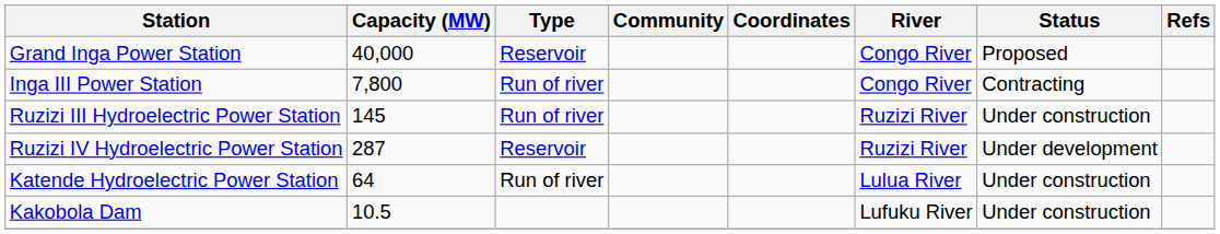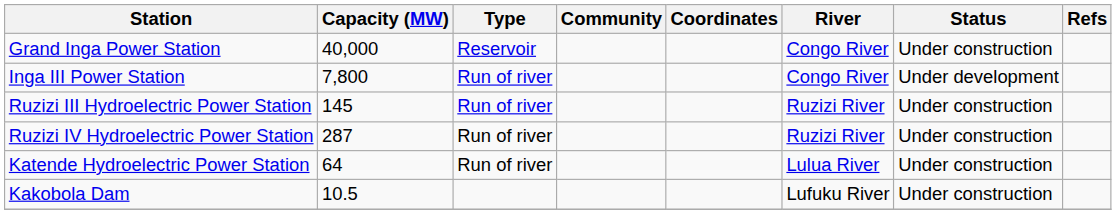 <table class="wikitable sortable">
 <tr>
 <th>Station</th>
 <th>Capacity (<a href='#'>MW</a>)</th>
 <th>Type</th>
 <th>Community</th>
 <th>Coordinates</th>
 <th>River</th>
 <th>Status</th>
 <th>Refs</th>
 </tr>
 <tr>
 <td><a href='#'>Grand Inga Power Station</a></td>
 <td>40,000</td>
 <td><a href='#'>Reservoir</a></td>
 <td></td>
 <td></td>
 <td><a href='#'>Congo River</a></td>
-<td>Proposed</td>
+<td>Under construction</td>
 <td></td>
 </tr>
 <tr>
 <td><a href='#'>Inga III Power Station</a></td>
 <td>7,800</td>
 <td><a href='#'>Run of river</a></td>
 <td></td>
 <td></td>
 <td><a href='#'>Congo River</a></td>
-<td>Contracting</td>
+<td>Under development</td>
 <td></td>
 </tr>
 <tr>
 <td><a href='#'>Ruzizi III Hydroelectric Power Station</a></td>
 <td>145</td>
 <td><a href='#'>Run of river</a></td>
 <td></td>
 <td> </td>
 <td><a href='#'>Ruzizi River</a></td>
 <td>Under construction</td>
 <td></td>
 </tr>
 <tr>
 <td><a href='#'>Ruzizi IV Hydroelectric Power Station</a></td>
 <td>287</td>
-<td><a href='#'>Reservoir</a></td>
+<td>Run of river</td>
 <td></td>
 <td> </td>
 <td><a href='#'>Ruzizi River</a></td>
-<td>Under development</td>
+<td>Under construction</td>
 <td></td>
 </tr>
 <tr>
 <td><a href='#'>Katende Hydroelectric Power Station</a></td>
 <td>64</td>
 <td>Run of river</td>
 <td></td>
 <td></td>
 <td><a href='#'>Lulua River</a></td>
 <td>Under construction</td>
 <td></td>
 </tr>
 <tr>
 <td><a href='#'>Kakobola Dam</a></td>
 <td>10.5</td>
 <td></td>
 <td></td>
 <td></td>
 <td>Lufuku River</td>
 <td>Under construction</td>
 <td></td>
 </tr>
 <tr>
 </tr>
 </table>
